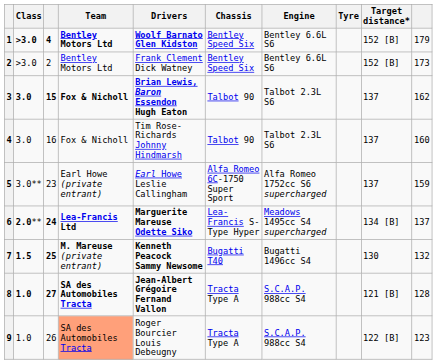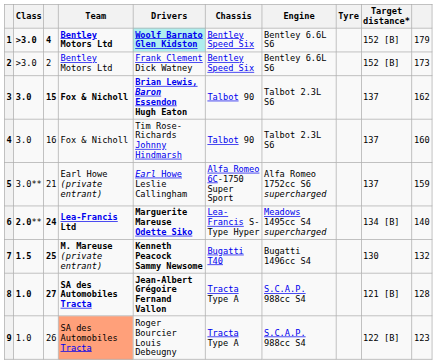 <table class="wikitable" style="font-size: 95%;">
 <tr>
 <th></th>
 <th>Class</th>
 <th></th>
 <th>Team</th>
 <th>Drivers</th>
 <th>Chassis</th>
 <th>Engine</th>
 <th>Tyre</th>
 <th>Target<br>distance*</th>
 <th></th>
 </tr>
 <tr>
 <th><strong>1</strong></th>
 <td><strong>>3.0</strong></td>
 <td><strong>4</strong></td>
 <td><strong> <a href='#'>Bentley</a> Motors Ltd</strong></td>
-<td><strong> <a href='#'>Woolf Barnato</a><br> <a href='#'>Glen Kidston</a></strong></td>
+<td style="background: paleturquoise;"><strong> <a href='#'>Woolf Barnato</a><br> <a href='#'>Glen Kidston</a></strong></td>
 <td><a href='#'>Bentley Speed Six</a></td>
 <td>Bentley 6.6L S6</td>
 <td></td>
 <td>152 [B]</td>
 <td>179</td>
 </tr>
 <tr>
 <th>2</th>
 <td>>3.0</td>
 <td>2</td>
 <td> <a href='#'>Bentley</a> Motors Ltd</td>
 <td> <a href='#'>Frank Clement</a><br> Dick Watney</td>
 <td><a href='#'>Bentley Speed Six</a></td>
 <td>Bentley 6.6L S6</td>
 <td></td>
 <td>152 [B]</td>
 <td>173</td>
 </tr>
 <tr>
 <th><strong>3</strong></th>
 <td><strong>3.0</strong></td>
 <td><strong>15</strong></td>
 <td><strong> Fox & Nicholl</strong></td>
 <td><strong> <a href='#'>Brian Lewis, <em>Baron</em> Essendon</a><br> Hugh Eaton</strong></td>
 <td><a href='#'>Talbot</a> 90</td>
 <td>Talbot 2.3L S6</td>
 <td></td>
 <td>137</td>
 <td>162</td>
 </tr>
 <tr>
 <th>4</th>
 <td>3.0</td>
 <td>16</td>
 <td> Fox & Nicholl</td>
 <td> Tim Rose-Richards<br> <a href='#'>Johnny Hindmarsh</a></td>
 <td><a href='#'>Talbot</a> 90</td>
 <td>Talbot 2.3L S6</td>
 <td></td>
 <td>137</td>
 <td>160</td>
 </tr>
 <tr>
 <th>5</th>
 <td>3.0**</td>
-<td>23</td>
+<td>21</td>
 <td> Earl Howe<br><em>(private entrant)</em></td>
 <td> <a href='#'><em>Earl</em> Howe</a><br> Leslie Callingham</td>
 <td><a href='#'>Alfa Romeo 6C</a>-1750<br> Super Sport</td>
 <td>Alfa Romeo 1752cc S6<br> <em>supercharged</em></td>
 <td></td>
 <td>137</td>
 <td>159</td>
 </tr>
 <tr>
 <th><strong> 6</strong></th>
 <td><strong>2.0</strong>**</td>
 <td><strong>24</strong></td>
 <td><strong> <a href='#'>Lea-Francis</a> Ltd</strong></td>
 <td><strong> Marguerite Mareuse<br> <a href='#'>Odette Siko</a> </strong></td>
 <td><a href='#'>Lea-Francis</a> S-Type Hyper</td>
 <td><a href='#'>Meadows</a> 1495cc S4<br> <em>supercharged</em></td>
 <td></td>
 <td>134 [B]</td>
-<td>137</td>
+<td>140</td>
 </tr>
 <tr>
 <th><strong>7</strong></th>
 <td><strong>1.5</strong></td>
 <td><strong>25</strong></td>
 <td><strong> M. Mareuse</strong><br><em>(private entrant)</em></td>
 <td><strong> Kenneth Peacock<br> Sammy Newsome</strong></td>
 <td><a href='#'>Bugatti T40</a></td>
 <td>Bugatti 1496cc S4</td>
 <td></td>
 <td>130</td>
 <td>132</td>
 </tr>
 <tr>
 <th><strong>8</strong></th>
 <td><strong>1.0</strong></td>
 <td><strong>27</strong></td>
 <td><strong> SA des Automobiles <a href='#'>Tracta</a></strong></td>
 <td><strong> Jean-Albert Grégoire<br> Fernand Vallon</strong></td>
 <td><a href='#'>Tracta</a> Type A</td>
 <td><a href='#'>S.C.A.P.</a> 988cc S4</td>
 <td></td>
 <td>121 [B]</td>
 <td>128</td>
 </tr>
 <tr>
 <th>9</th>
 <td>1.0</td>
 <td>26</td>
 <td style="background: lightsalmon;"> SA des Automobiles <a href='#'>Tracta</a></td>
 <td> Roger Bourcier<br> Louis Debeugny</td>
 <td><a href='#'>Tracta</a> Type A</td>
 <td><a href='#'>S.C.A.P.</a> 988cc S4</td>
 <td></td>
 <td>122 [B]</td>
 <td>123</td>
 </tr>
 </table>
